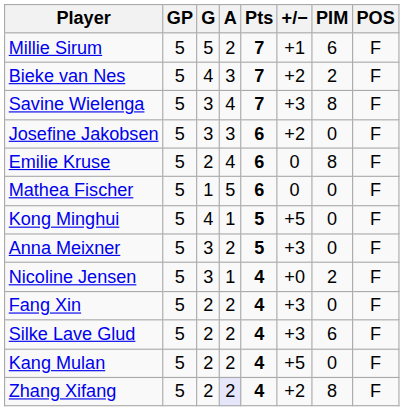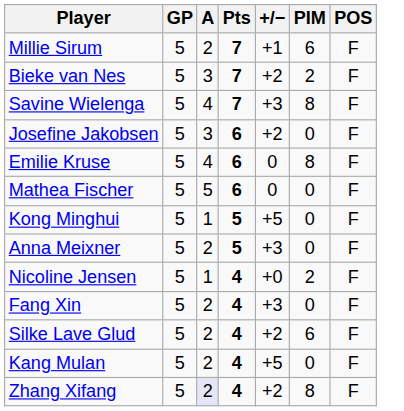 <table class="wikitable sortable" style="text-align:center;">
 <tr>
 <th>Player</th>
 <th>GP</th>
-<th>G</th>
 <th>A</th>
 <th>Pts</th>
 <th>+/−</th>
 <th>PIM</th>
 <th>POS</th>
 </tr>
 <tr>
 <td style="text-align:left;"> <a href='#'>Millie Sirum</a></td>
-<td>5</td>
 <td>5</td>
 <td>2</td>
 <td><strong>7</strong></td>
 <td>+1</td>
 <td>6</td>
 <td>F</td>
 </tr>
 <tr>
 <td style="text-align:left;"> <a href='#'>Bieke van Nes</a></td>
 <td>5</td>
-<td>4</td>
 <td>3</td>
 <td><strong>7</strong></td>
 <td>+2</td>
 <td>2</td>
 <td>F</td>
 </tr>
 <tr>
 <td style="text-align:left;"> <a href='#'>Savine Wielenga</a></td>
 <td>5</td>
-<td>3</td>
 <td>4</td>
 <td><strong>7</strong></td>
 <td>+3</td>
 <td>8</td>
 <td>F</td>
 </tr>
 <tr>
 <td style="text-align:left;"> <a href='#'>Josefine Jakobsen</a></td>
 <td>5</td>
 <td>3</td>
-<td>3</td>
 <td><strong>6</strong></td>
 <td>+2</td>
 <td>0</td>
 <td>F</td>
 </tr>
 <tr>
 <td style="text-align:left;"> <a href='#'>Emilie Kruse</a></td>
 <td>5</td>
-<td>2</td>
 <td>4</td>
 <td><strong>6</strong></td>
 <td>0</td>
 <td>8</td>
 <td>F</td>
 </tr>
 <tr>
 <td style="text-align:left;"> <a href='#'>Mathea Fischer</a></td>
 <td>5</td>
-<td>1</td>
 <td>5</td>
 <td><strong>6</strong></td>
 <td>0</td>
 <td>0</td>
 <td>F</td>
 </tr>
 <tr>
 <td style="text-align:left;"> <a href='#'>Kong Minghui</a></td>
 <td>5</td>
-<td>4</td>
 <td>1</td>
 <td><strong>5</strong></td>
 <td>+5</td>
 <td>0</td>
 <td>F</td>
 </tr>
 <tr>
 <td style="text-align:left;"> <a href='#'>Anna Meixner</a></td>
 <td>5</td>
-<td>3</td>
 <td>2</td>
 <td><strong>5</strong></td>
 <td>+3</td>
 <td>0</td>
 <td>F</td>
 </tr>
 <tr>
 <td style="text-align:left;"> <a href='#'>Nicoline Jensen</a></td>
 <td>5</td>
-<td>3</td>
 <td>1</td>
 <td><strong>4</strong></td>
 <td>+0</td>
 <td>2</td>
 <td>F</td>
 </tr>
 <tr>
 <td style="text-align:left;"> <a href='#'>Fang Xin</a></td>
 <td>5</td>
 <td>2</td>
-<td>2</td>
 <td><strong>4</strong></td>
 <td>+3</td>
 <td>0</td>
 <td>F</td>
 </tr>
 <tr>
 <td style="text-align:left;"> <a href='#'>Silke Lave Glud</a></td>
 <td>5</td>
 <td>2</td>
-<td>2</td>
 <td><strong>4</strong></td>
-<td>+3</td>
+<td>+2</td>
 <td>6</td>
 <td>F</td>
 </tr>
 <tr>
 <td style="text-align:left;"> <a href='#'>Kang Mulan</a></td>
 <td>5</td>
-<td>2</td>
 <td>2</td>
 <td><strong>4</strong></td>
 <td>+5</td>
 <td>0</td>
 <td>F</td>
 </tr>
 <tr>
 <td style="text-align:left;"> <a href='#'>Zhang Xifang</a></td>
 <td>5</td>
-<td>2</td>
 <td style="background: lavender;">2</td>
 <td><strong>4</strong></td>
 <td>+2</td>
 <td>8</td>
 <td>F</td>
 </tr>
 </table>
